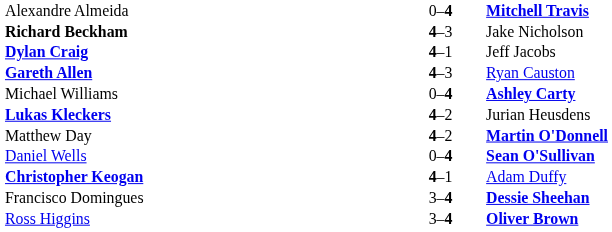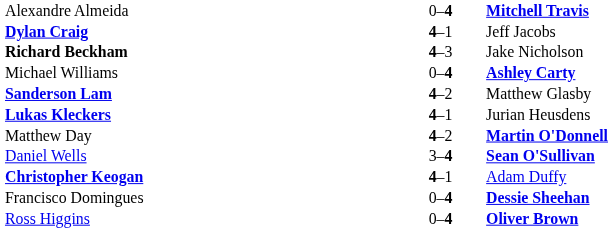 <table width="100%" cellspacing="1">
 <tr>
 <th width=45%></th>
 <th width=10%></th>
 <th width=45%></th>
 </tr>
 <tr>
 <td> Alexandre Almeida</td>
 <td align="center">0–<strong>4</strong></td>
 <td> <strong><a href='#'>Mitchell Travis</a></strong></td>
 </tr>
 <tr>
-<td> <strong>Richard Beckham</strong></td>
-<td align="center"><strong>4</strong>–3</td>
-<td> Jake Nicholson</td>
-</tr>
-<tr>
 <td> <strong><a href='#'>Dylan Craig</a></strong></td>
 <td align="center"><strong>4</strong>–1</td>
 <td> Jeff Jacobs</td>
 </tr>
 <tr>
-<td> <strong><a href='#'>Gareth Allen</a></strong></td>
+<td> <strong>Richard Beckham</strong></td>
 <td align="center"><strong>4</strong>–3</td>
-<td> <a href='#'>Ryan Causton</a></td>
+<td> Jake Nicholson</td>
 </tr>
 <tr>
 <td> Michael Williams</td>
 <td align="center">0–<strong>4</strong></td>
 <td> <strong><a href='#'>Ashley Carty</a></strong></td>
 </tr>
 <tr>
+<td> <strong><a href='#'>Sanderson Lam</a></strong></td>
+<td align="center"><strong>4</strong>–2</td>
+<td> Matthew Glasby</td>
+</tr>
+<tr>
 <td> <strong><a href='#'>Lukas Kleckers</a></strong></td>
-<td align="center"><strong>4</strong>–2</td>
+<td align="center"><strong>4</strong>–1</td>
 <td> Jurian Heusdens</td>
 </tr>
 <tr>
 <td> Matthew Day</td>
 <td align="center"><strong>4</strong>–2</td>
 <td> <strong><a href='#'>Martin O'Donnell</a></strong></td>
 </tr>
 <tr>
 <td> <a href='#'>Daniel Wells</a></td>
-<td align="center">0–<strong>4</strong></td>
+<td align="center">3–<strong>4</strong></td>
 <td> <strong><a href='#'>Sean O'Sullivan</a></strong></td>
 </tr>
 <tr>
 <td> <strong><a href='#'>Christopher Keogan</a></strong></td>
 <td align="center"><strong>4</strong>–1</td>
 <td> <a href='#'>Adam Duffy</a></td>
 </tr>
 <tr>
 <td> Francisco Domingues</td>
-<td align="center">3–<strong>4</strong></td>
+<td align="center">0–<strong>4</strong></td>
 <td> <strong><a href='#'>Dessie Sheehan</a></strong></td>
 </tr>
 <tr>
 <td> <a href='#'>Ross Higgins</a></td>
-<td align="center">3–<strong>4</strong></td>
+<td align="center">0–<strong>4</strong></td>
 <td> <strong><a href='#'>Oliver Brown</a></strong></td>
 </tr>
 </table>
